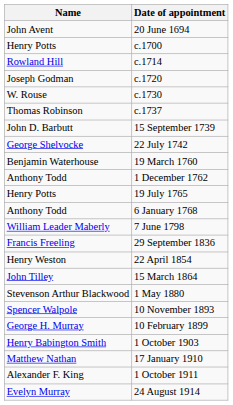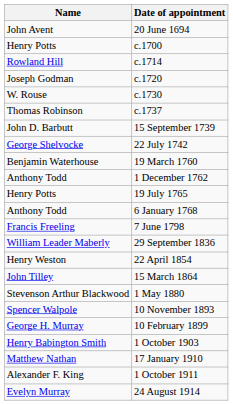 <table class="wikitable">
 <tr>
 <th>Name</th>
 <th>Date of appointment</th>
 </tr>
 <tr>
 <td>John Avent</td>
 <td>20 June 1694</td>
 </tr>
 <tr>
 <td>Henry Potts</td>
 <td>c.1700</td>
 </tr>
 <tr>
 <td><a href='#'>Rowland Hill</a></td>
 <td>c.1714</td>
 </tr>
 <tr>
 <td>Joseph Godman</td>
 <td>c.1720</td>
 </tr>
 <tr>
 <td>W. Rouse</td>
 <td>c.1730</td>
 </tr>
 <tr>
 <td>Thomas Robinson</td>
 <td>c.1737</td>
 </tr>
 <tr>
 <td>John D. Barbutt</td>
 <td>15 September 1739</td>
 </tr>
 <tr>
 <td><a href='#'>George Shelvocke</a></td>
 <td>22 July 1742</td>
 </tr>
 <tr>
 <td>Benjamin Waterhouse</td>
 <td>19 March 1760</td>
 </tr>
 <tr>
 <td>Anthony Todd</td>
 <td>1 December 1762</td>
 </tr>
 <tr>
 <td>Henry Potts</td>
 <td>19 July 1765</td>
 </tr>
 <tr>
 <td>Anthony Todd</td>
 <td>6 January 1768</td>
 </tr>
 <tr>
-<td><a href='#'>William Leader Maberly</a></td>
+<td><a href='#'>Francis Freeling</a></td>
 <td>7 June 1798</td>
 </tr>
 <tr>
-<td><a href='#'>Francis Freeling</a></td>
+<td><a href='#'>William Leader Maberly</a></td>
 <td>29 September 1836</td>
 </tr>
 <tr>
 <td>Henry Weston</td>
 <td>22 April 1854</td>
 </tr>
 <tr>
 <td><a href='#'>John Tilley</a></td>
 <td>15 March 1864</td>
 </tr>
 <tr>
 <td>Stevenson Arthur Blackwood</td>
 <td>1 May 1880</td>
 </tr>
 <tr>
 <td><a href='#'>Spencer Walpole</a></td>
 <td>10 November 1893</td>
 </tr>
 <tr>
 <td><a href='#'>George H. Murray</a></td>
 <td>10 February 1899</td>
 </tr>
 <tr>
 <td><a href='#'>Henry Babington Smith</a></td>
 <td>1 October 1903</td>
 </tr>
 <tr>
 <td><a href='#'>Matthew Nathan</a></td>
 <td>17 January 1910</td>
 </tr>
 <tr>
 <td>Alexander F. King</td>
 <td>1 October 1911</td>
 </tr>
 <tr>
 <td><a href='#'>Evelyn Murray</a></td>
 <td>24 August 1914</td>
 </tr>
 </table>
